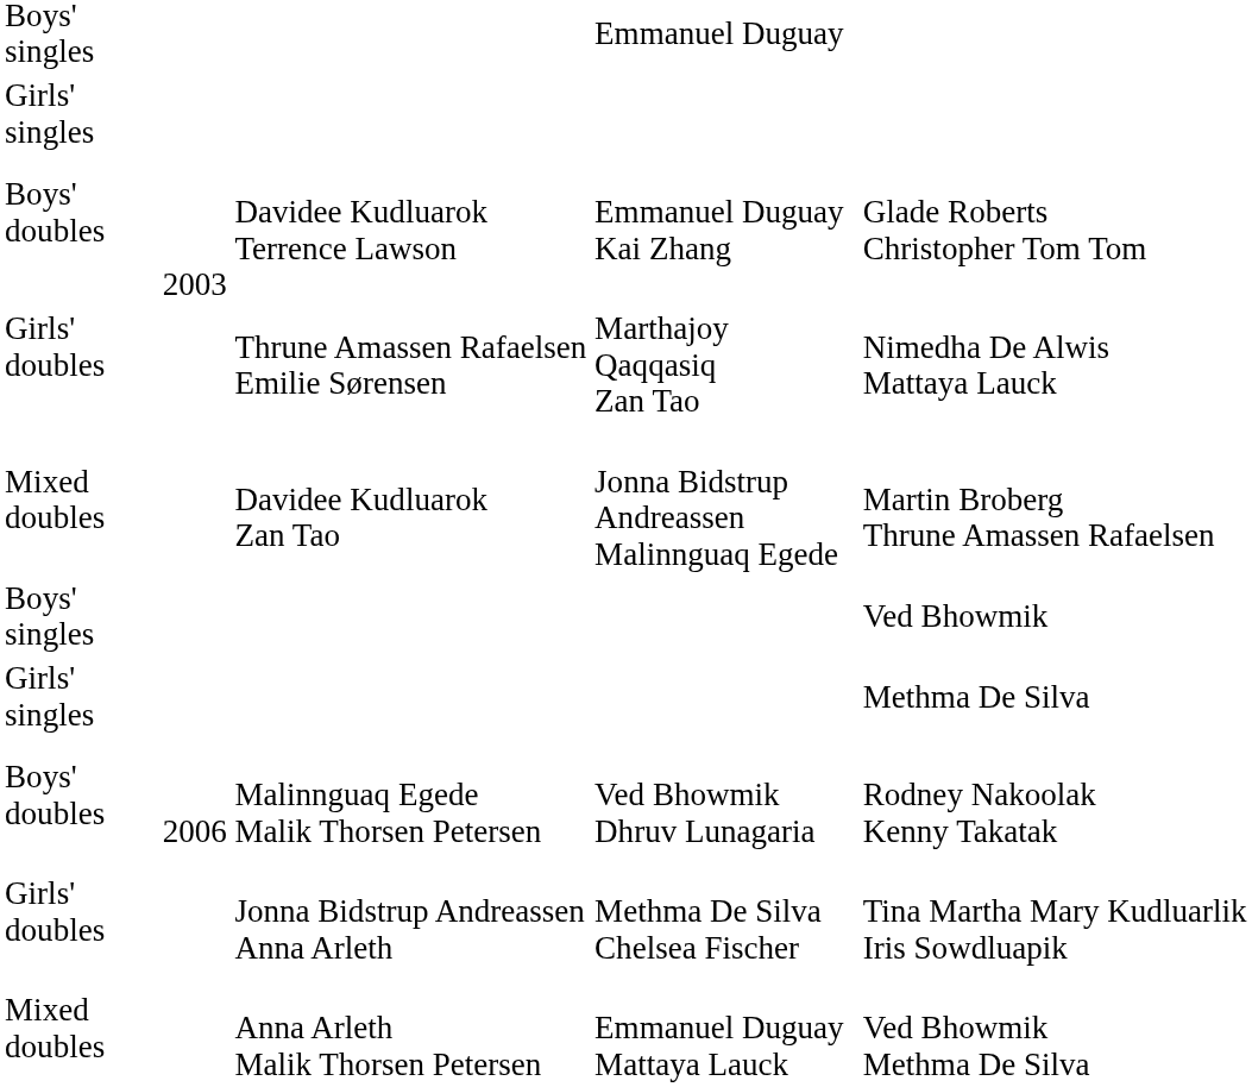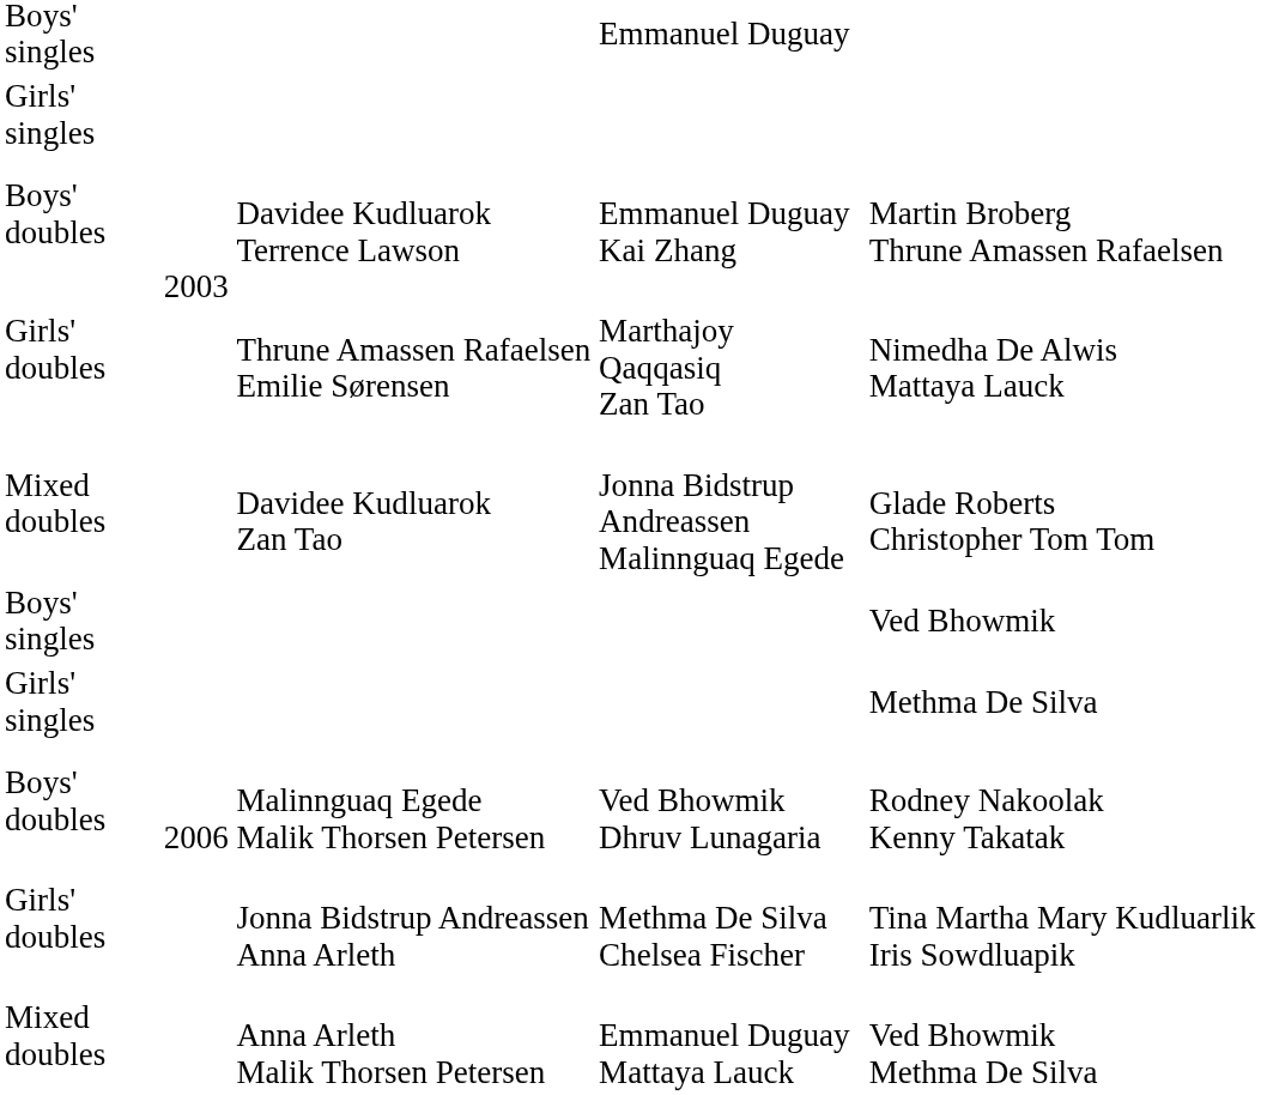 <table>
 <tr>
 <td>Boys' singles</td>
 <td rowspan=5>2003</td>
 <td></td>
 <td>Emmanuel Duguay<br></td>
 <td></td>
 </tr>
 <tr>
 <td>Girls' singles</td>
 <td></td>
 <td nowrap></td>
 <td></td>
 </tr>
 <tr>
 <td>Boys' doubles</td>
 <td><br>Davidee Kudluarok<br>Terrence Lawson</td>
 <td><br>Emmanuel Duguay<br>Kai Zhang</td>
-<td><br>Glade Roberts<br>Christopher Tom Tom</td>
+<td><br>Martin Broberg<br>Thrune Amassen Rafaelsen</td>
 </tr>
 <tr>
 <td>Girls' doubles</td>
 <td nowrap><br>Thrune Amassen Rafaelsen<br>Emilie Sørensen</td>
 <td><br>Marthajoy Qaqqasiq<br>Zan Tao</td>
 <td><br>Nimedha De Alwis<br>Mattaya Lauck</td>
 </tr>
 <tr>
 <td>Mixed doubles</td>
 <td><br>Davidee Kudluarok<br>Zan Tao</td>
 <td><br>Jonna Bidstrup Andreassen<br>Malinnguaq Egede</td>
-<td><br>Martin Broberg<br>Thrune Amassen Rafaelsen</td>
+<td><br>Glade Roberts<br>Christopher Tom Tom</td>
 </tr>
 <tr>
 <td>Boys' singles</td>
 <td rowspan=5>2006</td>
 <td></td>
 <td></td>
 <td>Ved Bhowmik<br></td>
 </tr>
 <tr>
 <td>Girls' singles</td>
 <td></td>
 <td></td>
 <td>Methma De Silva<br></td>
 </tr>
 <tr>
 <td>Boys' doubles</td>
 <td><br>Malinnguaq Egede<br>Malik Thorsen Petersen</td>
 <td><br>Ved Bhowmik<br>Dhruv Lunagaria</td>
 <td><br>Rodney Nakoolak<br>Kenny Takatak</td>
 </tr>
 <tr>
 <td>Girls' doubles</td>
 <td><br>Jonna Bidstrup Andreassen<br>Anna Arleth</td>
 <td><br>Methma De Silva<br>Chelsea Fischer</td>
 <td nowrap><br>Tina Martha Mary Kudluarlik<br>Iris Sowdluapik</td>
 </tr>
 <tr>
 <td>Mixed doubles</td>
 <td><br>Anna Arleth<br>Malik Thorsen Petersen</td>
 <td><br>Emmanuel Duguay<br>Mattaya Lauck</td>
 <td><br>Ved Bhowmik<br>Methma De Silva</td>
 </tr>
 </table>
